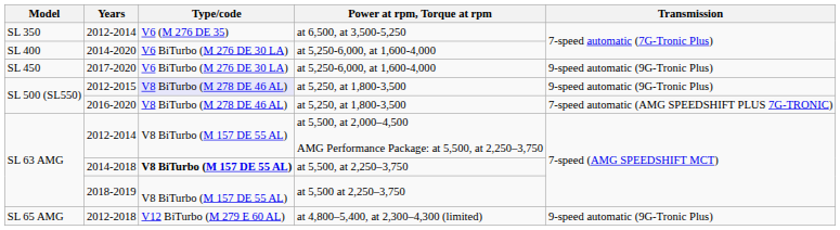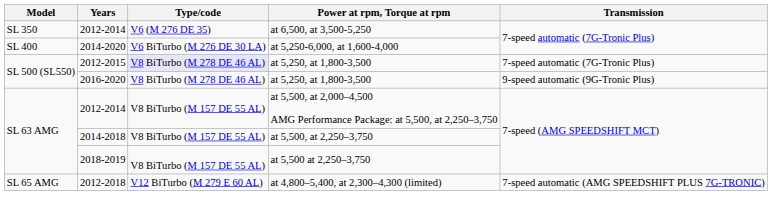 <table class=wikitable>
 <tr>
 <th>Model</th>
 <th>Years</th>
 <th>Type/code</th>
 <th>Power at rpm, Torque at rpm</th>
 <th>Transmission</th>
 </tr>
 <tr>
 <td>SL 350</td>
 <td>2012-2014</td>
 <td> <a href='#'>V6</a> (<a href='#'>M 276 DE 35</a>)</td>
 <td> at 6,500,  at 3,500-5,250</td>
 <td rowspan="2">7-speed <a href='#'>automatic</a> (<a href='#'>7G-Tronic Plus</a>)</td>
 </tr>
 <tr>
 <td>SL 400</td>
 <td>2014-2020</td>
 <td> <a href='#'>V6</a> BiTurbo (<a href='#'>M 276 DE 30 LA</a>)</td>
 <td> at 5,250-6,000,  at 1,600-4,000</td>
 </tr>
 <tr>
-<td>SL 450</td>
-<td>2017-2020</td>
-<td> <a href='#'>V6</a> BiTurbo (<a href='#'>M 276 DE 30 LA</a>)</td>
-<td> at 5,250-6,000,  at 1,600-4,000</td>
-<td>9-speed automatic (9G-Tronic Plus)</td>
-</tr>
-<tr>
 <td rowspan="2">SL 500 (SL550)</td>
 <td>2012-2015</td>
 <td style="background: lavender;"> <a href='#'>V8</a> BiTurbo (<a href='#'>M 278 DE 46 AL</a>)</td>
 <td> at 5,250,  at 1,800-3,500</td>
-<td>9-speed automatic (9G-Tronic Plus)</td>
+<td>7-speed automatic (7G-Tronic Plus)</td>
 </tr>
 <tr>
 <td>2016-2020</td>
 <td> <a href='#'>V8</a> BiTurbo (<a href='#'>M 278 DE 46 AL</a>)</td>
 <td> at 5,250,  at 1,800-3,500</td>
-<td>7-speed automatic (AMG SPEEDSHIFT PLUS <a href='#'>7G-TRONIC</a>)</td>
+<td>9-speed automatic (9G-Tronic Plus)</td>
 </tr>
 <tr>
 <td rowspan="3">SL 63 AMG</td>
 <td>2012-2014</td>
 <td> V8 BiTurbo (<a href='#'>M 157 DE 55 AL</a>)</td>
 <td> at 5,500,  at 2,000–4,500<br><br>AMG Performance Package:  at 5,500,  at 2,250–3,750</td>
 <td rowspan="3">7-speed (<a href='#'>AMG SPEEDSHIFT MCT</a>)</td>
 </tr>
 <tr>
 <td>2014-2018</td>
-<td><strong> V8 BiTurbo (<a href='#'>M 157 DE 55 AL</a>)</strong></td>
+<td> V8 BiTurbo (<a href='#'>M 157 DE 55 AL</a>)</td>
 <td> at 5,500,  at 2,250–3,750</td>
 </tr>
 <tr>
 <td>2018-2019</td>
 <td><br> V8 BiTurbo (<a href='#'>M 157 DE 55 AL</a>)</td>
 <td> at 5,500  at 2,250–3,750</td>
 </tr>
 <tr>
 <td>SL 65 AMG</td>
 <td>2012-2018</td>
 <td> <a href='#'>V12</a> BiTurbo (<a href='#'>M 279 E 60 AL</a>)</td>
 <td> at 4,800–5,400,  at 2,300–4,300 (limited)</td>
-<td>9-speed automatic (9G-Tronic Plus)</td>
+<td>7-speed automatic (AMG SPEEDSHIFT PLUS <a href='#'>7G-TRONIC</a>)</td>
 </tr>
 </table>
